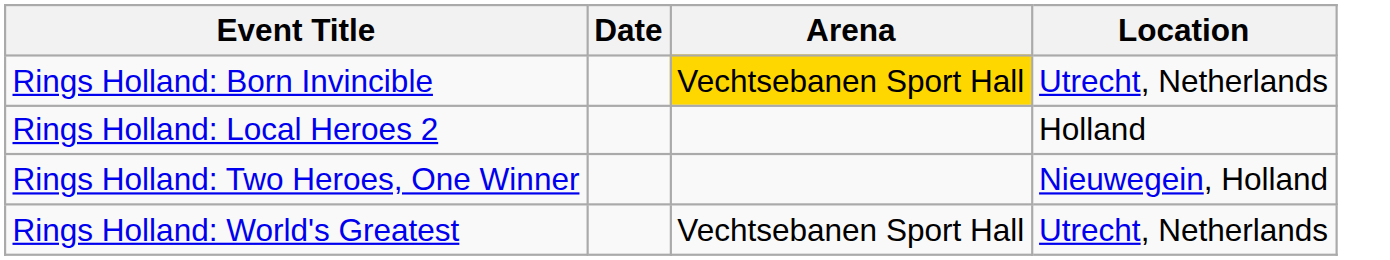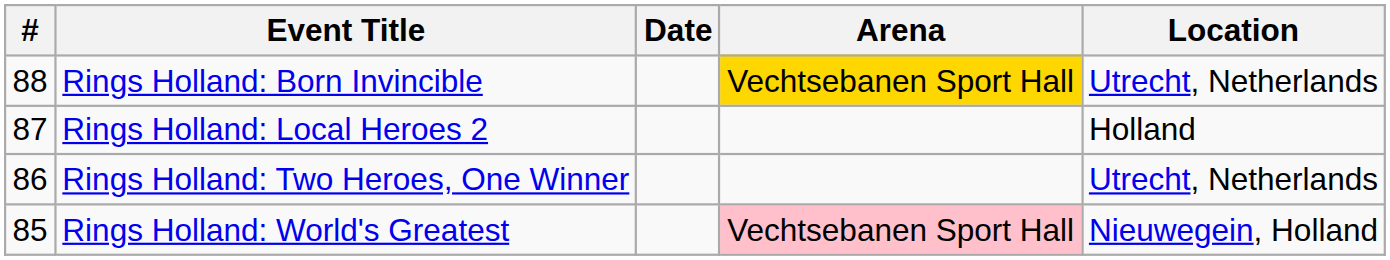 <table class="sortable wikitable succession-box" style="font-size:90%;">
 <tr>
+<th scope="col">#</th>
 <th scope="col">Event Title</th>
 <th scope="col">Date</th>
 <th scope="col">Arena</th>
 <th scope="col">Location</th>
 </tr>
 <tr>
+<td align=center>88</td>
 <td><a href='#'>Rings Holland: Born Invincible</a></td>
 <td></td>
 <td style="background: gold;">Vechtsebanen Sport Hall</td>
 <td><a href='#'>Utrecht</a>, Netherlands</td>
 </tr>
 <tr>
+<td align=center>87</td>
 <td><a href='#'>Rings Holland: Local Heroes 2</a></td>
 <td></td>
 <td></td>
 <td>Holland</td>
 </tr>
 <tr>
+<td align=center>86</td>
 <td><a href='#'>Rings Holland: Two Heroes, One Winner</a></td>
 <td></td>
 <td></td>
+<td><a href='#'>Utrecht</a>, Netherlands</td>
+</tr>
+<tr>
+<td align=center>85</td>
+<td><a href='#'>Rings Holland: World's Greatest</a></td>
+<td></td>
+<td style="background: pink;">Vechtsebanen Sport Hall</td>
 <td><a href='#'>Nieuwegein</a>, Holland</td>
 </tr>
-<tr>
-<td><a href='#'>Rings Holland: World's Greatest</a></td>
-<td></td>
-<td>Vechtsebanen Sport Hall</td>
-<td><a href='#'>Utrecht</a>, Netherlands</td>
-</tr>
 </table>
